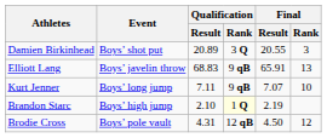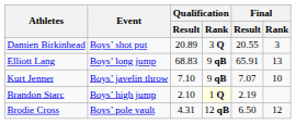 <table class="wikitable" style="font-size:90%;">
 <tr>
 <th rowspan=2>Athletes</th>
 <th rowspan=2>Event</th>
 <th colspan=2>Qualification</th>
 <th colspan=2>Final</th>
 </tr>
 <tr>
 <th>Result</th>
 <th>Rank</th>
 <th>Result</th>
 <th>Rank</th>
 </tr>
 <tr>
 <td><a href='#'>Damien Birkinhead</a></td>
 <td><a href='#'>Boys’ shot put</a></td>
 <td align=center>20.89</td>
 <td align=center>3 <strong>Q</strong></td>
 <td align=center>20.55</td>
 <td align=center>3</td>
 </tr>
 <tr>
 <td><a href='#'>Elliott Lang</a></td>
-<td><a href='#'>Boys’ javelin throw</a></td>
+<td><a href='#'>Boys’ long jump</a></td>
 <td align=center>68.83</td>
 <td align=center>9 <strong>qB</strong></td>
 <td align=center>65.91</td>
 <td align=center>13</td>
 </tr>
 <tr>
 <td><a href='#'>Kurt Jenner</a></td>
-<td><a href='#'>Boys’ long jump</a></td>
-<td align=center>7.11</td>
+<td><a href='#'>Boys’ javelin throw</a></td>
+<td align=center>7.10</td>
 <td align=center>9 <strong>qB</strong></td>
 <td align=center>7.07</td>
 <td align=center>10</td>
 </tr>
 <tr>
 <td><a href='#'>Brandon Starc</a></td>
 <td><a href='#'>Boys’ high jump</a></td>
 <td align=center>2.10</td>
 <td align=center style="background: lightyellow;">1 <strong>Q</strong></td>
 <td align=center>2.19</td>
 <td align=center></td>
 </tr>
 <tr>
 <td><a href='#'>Brodie Cross</a></td>
 <td><a href='#'>Boys’ pole vault</a></td>
 <td align=center>4.31</td>
 <td align=center>12 <strong>qB</strong></td>
-<td align=center>4.50</td>
+<td align=center>6.50</td>
 <td align=center>12</td>
 </tr>
 </table>
